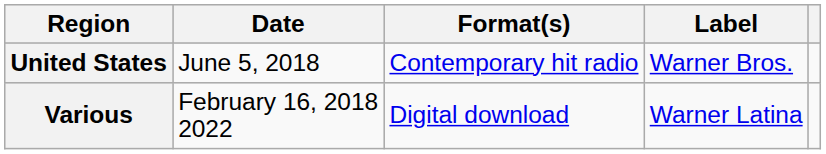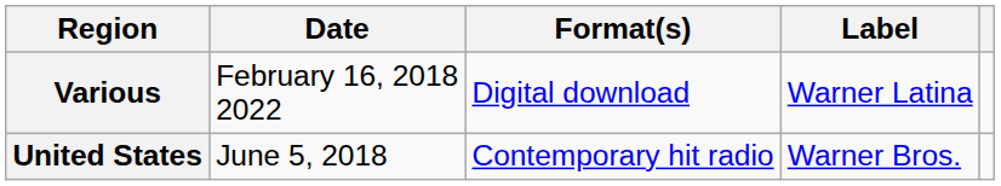 <table class="wikitable plainrowheaders">
 <tr>
 <th scope="col">Region</th>
 <th scope="col">Date</th>
 <th scope="col">Format(s)</th>
 <th scope="col">Label</th>
 <th scope="col"></th>
 </tr>
 <tr>
+<th scope="row">Various</th>
+<td>February 16, 2018<br>2022</td>
+<td><a href='#'>Digital download</a></td>
+<td><a href='#'>Warner Latina</a></td>
+<td></td>
+</tr>
+<tr>
 <th scope="row">United States</th>
 <td>June 5, 2018</td>
 <td><a href='#'>Contemporary hit radio</a></td>
 <td><a href='#'>Warner Bros.</a></td>
 <td></td>
 </tr>
-<tr>
-<th scope="row">Various</th>
-<td>February 16, 2018<br>2022</td>
-<td><a href='#'>Digital download</a></td>
-<td><a href='#'>Warner Latina</a></td>
-<td></td>
-</tr>
 </table>
